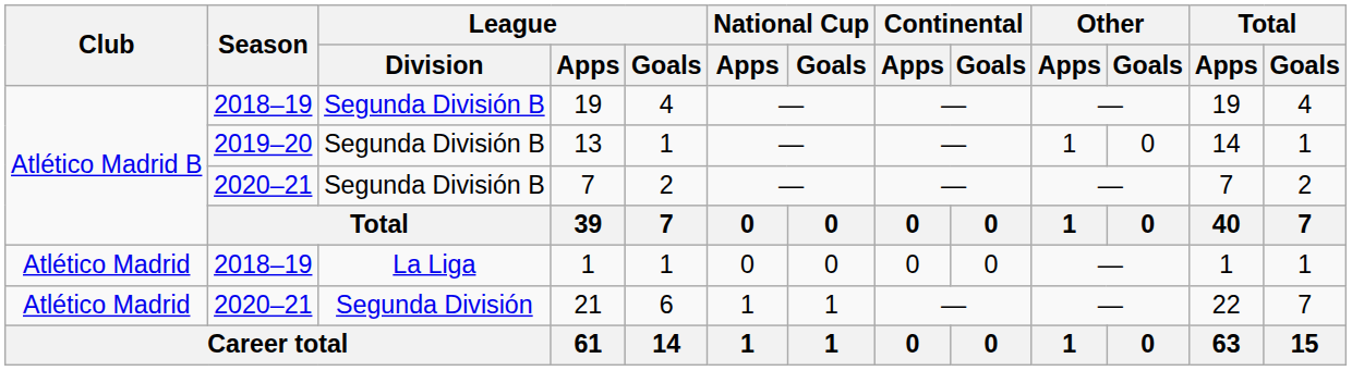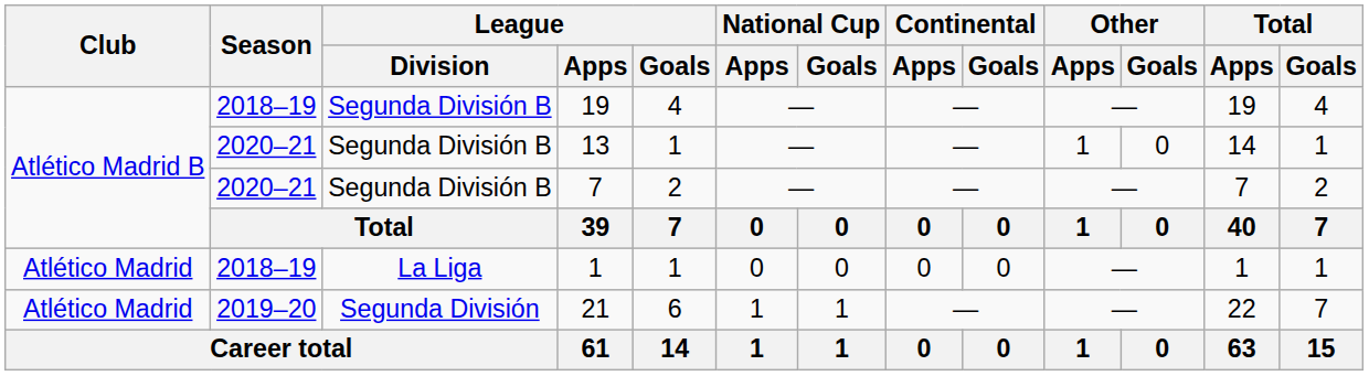 <table class="wikitable" style="text-align:center">
 <tr>
 <th rowspan="2">Club</th>
 <th rowspan="2">Season</th>
 <th colspan="3">League</th>
 <th colspan="2">National Cup</th>
 <th colspan="2">Continental</th>
 <th colspan="2">Other</th>
 <th colspan="2">Total</th>
 </tr>
 <tr>
 <th>Division</th>
 <th>Apps</th>
 <th>Goals</th>
 <th>Apps</th>
 <th>Goals</th>
 <th>Apps</th>
 <th>Goals</th>
 <th>Apps</th>
 <th>Goals</th>
 <th>Apps</th>
 <th>Goals</th>
 </tr>
 <tr>
 <td rowspan="4"><a href='#'>Atlético Madrid B</a></td>
 <td><a href='#'>2018–19</a></td>
 <td><a href='#'>Segunda División B</a></td>
 <td>19</td>
 <td>4</td>
 <td colspan="2">—</td>
 <td colspan="2">—</td>
 <td colspan="2">—</td>
 <td>19</td>
 <td>4</td>
 </tr>
 <tr>
-<td><a href='#'>2019–20</a></td>
+<td><a href='#'>2020–21</a></td>
 <td>Segunda División B</td>
 <td>13</td>
 <td>1</td>
 <td colspan="2">—</td>
 <td colspan="2">—</td>
 <td>1</td>
 <td>0</td>
 <td>14</td>
 <td>1</td>
 </tr>
 <tr>
 <td><a href='#'>2020–21</a></td>
 <td>Segunda División B</td>
 <td>7</td>
 <td>2</td>
 <td colspan="2">—</td>
 <td colspan="2">—</td>
 <td colspan="2">—</td>
 <td>7</td>
 <td>2</td>
 </tr>
 <tr>
 <th colspan="2">Total</th>
 <th>39</th>
 <th>7</th>
 <th>0</th>
 <th>0</th>
 <th>0</th>
 <th>0</th>
 <th>1</th>
 <th>0</th>
 <th>40</th>
 <th>7</th>
 </tr>
 <tr>
 <td><a href='#'>Atlético Madrid</a></td>
 <td><a href='#'>2018–19</a></td>
 <td><a href='#'>La Liga</a></td>
 <td>1</td>
 <td>1</td>
 <td>0</td>
 <td>0</td>
 <td>0</td>
 <td>0</td>
 <td colspan="2">—</td>
 <td>1</td>
 <td>1</td>
 </tr>
 <tr>
 <td><a href='#'>Atlético Madrid</a></td>
-<td><a href='#'>2020–21</a></td>
+<td><a href='#'>2019–20</a></td>
 <td><a href='#'>Segunda División</a></td>
 <td>21</td>
 <td>6</td>
 <td>1</td>
 <td>1</td>
 <td colspan="2">—</td>
 <td colspan="2">—</td>
 <td>22</td>
 <td>7</td>
 </tr>
 <tr>
 <th colspan="3">Career total</th>
 <th>61</th>
 <th>14</th>
 <th>1</th>
 <th>1</th>
 <th>0</th>
 <th>0</th>
 <th>1</th>
 <th>0</th>
 <th>63</th>
 <th>15</th>
 </tr>
 </table>
